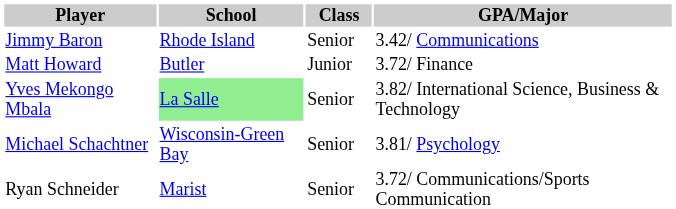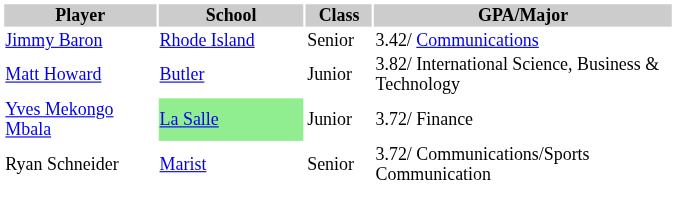 <table style="width:600px" "border:'1' 'solid' 'gray' ">
 <tr>
 <th style="background:#CCCCCC;width:23%">Player</th>
 <th style="background:#CCCCCC;width:22%">School</th>
 <th style="background:#CCCCCC;width:10%">Class</th>
 <th style="background:#CCCCCC;width:45%">GPA/Major</th>
 </tr>
 <tr>
 <td><a href='#'>Jimmy Baron</a></td>
 <td><a href='#'>Rhode Island</a></td>
 <td>Senior</td>
 <td>3.42/ <a href='#'>Communications</a></td>
 </tr>
 <tr>
 <td><a href='#'>Matt Howard</a></td>
 <td><a href='#'>Butler</a></td>
 <td>Junior</td>
-<td>3.72/ Finance</td>
+<td>3.82/ International Science, Business & Technology</td>
 </tr>
 <tr>
 <td><a href='#'>Yves Mekongo Mbala</a></td>
 <td style="background: lightgreen;"><a href='#'>La Salle</a></td>
-<td>Senior</td>
-<td>3.82/ International Science, Business & Technology</td>
-</tr>
-<tr>
-<td><a href='#'>Michael Schachtner</a></td>
-<td><a href='#'>Wisconsin-Green Bay</a></td>
-<td>Senior</td>
-<td>3.81/ <a href='#'>Psychology</a></td>
+<td>Junior</td>
+<td>3.72/ Finance</td>
 </tr>
 <tr>
 <td>Ryan Schneider</td>
 <td><a href='#'>Marist</a></td>
 <td>Senior</td>
 <td>3.72/ Communications/Sports Communication</td>
 </tr>
 </table>
